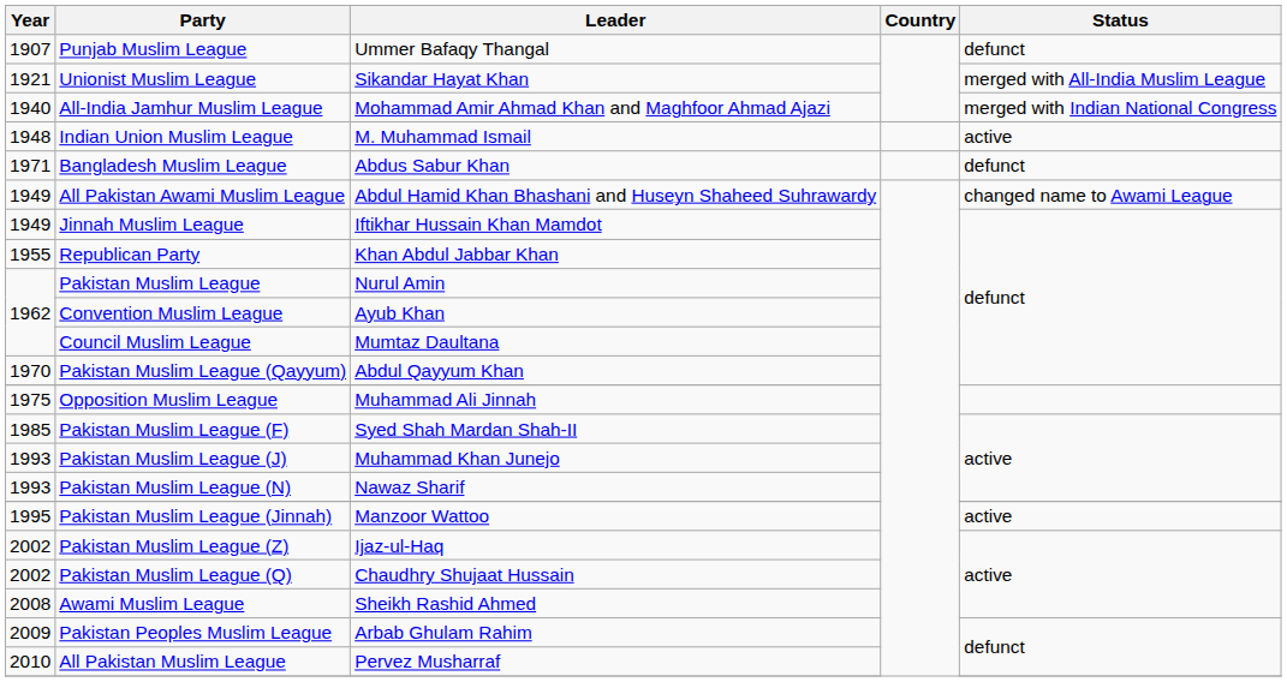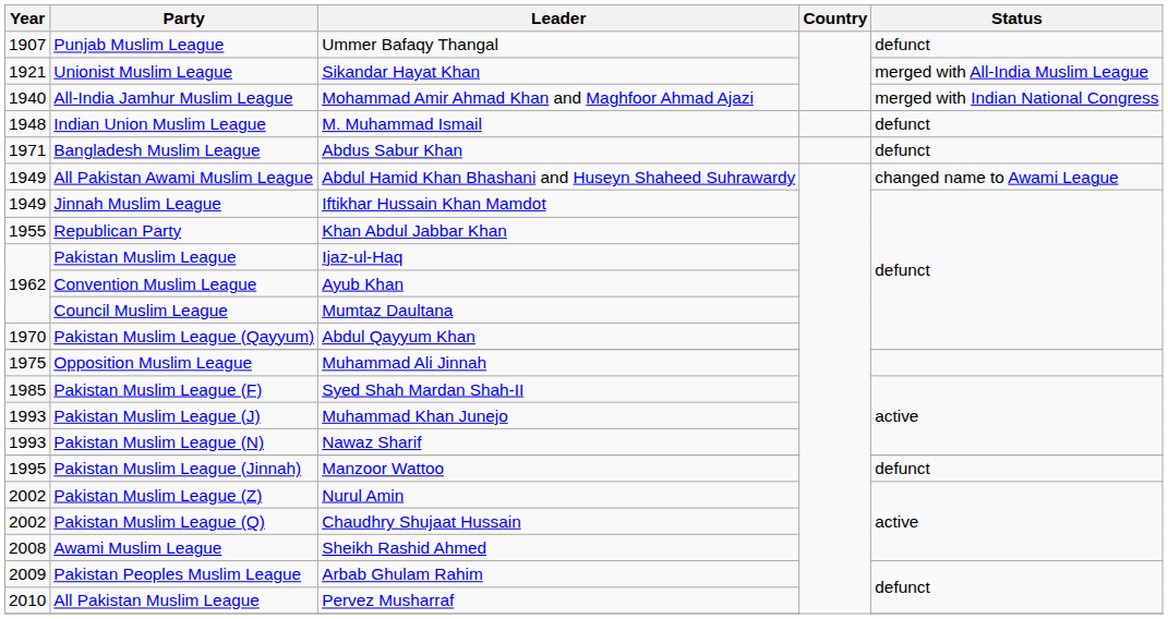 <table class="sortable wikitable" style="font-size: 95%;">
 <tr>
 <th>Year</th>
 <th>Party</th>
 <th>Leader</th>
 <th>Country</th>
 <th>Status</th>
 </tr>
 <tr>
 <td>1907</td>
 <td><a href='#'>Punjab Muslim League</a></td>
 <td>Ummer Bafaqy Thangal</td>
 <td rowspan="3"></td>
 <td>defunct</td>
 </tr>
 <tr>
 <td>1921</td>
 <td><a href='#'>Unionist Muslim League</a></td>
 <td><a href='#'>Sikandar Hayat Khan</a></td>
 <td>merged with <a href='#'>All-India Muslim League</a></td>
 </tr>
 <tr>
 <td>1940</td>
 <td><a href='#'>All-India Jamhur Muslim League</a></td>
 <td><a href='#'>Mohammad Amir Ahmad Khan</a> and <a href='#'>Maghfoor Ahmad Ajazi</a></td>
 <td>merged with <a href='#'>Indian National Congress</a></td>
 </tr>
 <tr>
 <td>1948</td>
 <td><a href='#'>Indian Union Muslim League</a></td>
 <td><a href='#'>M. Muhammad Ismail</a></td>
 <td rowspan="1"></td>
-<td>active</td>
+<td>defunct</td>
 </tr>
 <tr>
 <td>1971</td>
 <td><a href='#'>Bangladesh Muslim League</a></td>
 <td><a href='#'>Abdus Sabur Khan</a></td>
 <td rowspan="1"></td>
 <td>defunct</td>
 </tr>
 <tr>
 <td>1949</td>
 <td><a href='#'>All Pakistan Awami Muslim League</a></td>
 <td><a href='#'>Abdul Hamid Khan Bhashani</a> and <a href='#'>Huseyn Shaheed Suhrawardy</a></td>
 <td rowspan="20"></td>
 <td>changed name to <a href='#'>Awami League</a></td>
 </tr>
 <tr>
 <td>1949</td>
 <td><a href='#'>Jinnah Muslim League</a></td>
 <td><a href='#'>Iftikhar Hussain Khan Mamdot</a></td>
 <td rowspan="7">defunct</td>
 </tr>
 <tr>
 <td>1955</td>
 <td><a href='#'>Republican Party</a></td>
 <td><a href='#'>Khan Abdul Jabbar Khan</a></td>
 </tr>
 <tr>
 <td rowspan="3">1962</td>
 <td><a href='#'>Pakistan Muslim League</a></td>
-<td><a href='#'>Nurul Amin</a></td>
+<td><a href='#'>Ijaz-ul-Haq</a></td>
 </tr>
 <tr>
 <td><a href='#'>Convention Muslim League</a></td>
 <td><a href='#'>Ayub Khan</a></td>
 </tr>
 <tr>
 <td><a href='#'>Council Muslim League</a></td>
 <td><a href='#'>Mumtaz Daultana</a></td>
 </tr>
 <tr>
 <td>1970</td>
 <td><a href='#'>Pakistan Muslim League (Qayyum)</a></td>
 <td><a href='#'>Abdul Qayyum Khan</a></td>
 </tr>
 <tr>
 </tr>
 <tr>
 <td>1975</td>
 <td><a href='#'>Opposition Muslim League</a></td>
 <td><a href='#'>Muhammad Ali Jinnah</a></td>
 </tr>
 <tr>
 <td>1985</td>
 <td><a href='#'>Pakistan Muslim League (F)</a></td>
 <td><a href='#'>Syed Shah Mardan Shah-II</a></td>
 <td rowspan="3">active</td>
 </tr>
 <tr>
 <td>1993</td>
 <td><a href='#'>Pakistan Muslim League (J)</a></td>
 <td><a href='#'>Muhammad Khan Junejo</a></td>
 </tr>
 <tr>
 <td>1993</td>
 <td><a href='#'>Pakistan Muslim League (N)</a></td>
 <td><a href='#'>Nawaz Sharif</a></td>
 </tr>
 <tr>
 </tr>
 <tr>
 <td>1995</td>
 <td><a href='#'>Pakistan Muslim League (Jinnah)</a></td>
 <td><a href='#'>Manzoor Wattoo</a></td>
-<td>active</td>
+<td>defunct</td>
 </tr>
 <tr>
 <td>2002</td>
 <td><a href='#'>Pakistan Muslim League (Z)</a></td>
-<td><a href='#'>Ijaz-ul-Haq</a></td>
+<td><a href='#'>Nurul Amin</a></td>
 <td rowspan=3>active</td>
 </tr>
 <tr>
 <td>2002</td>
 <td><a href='#'>Pakistan Muslim League (Q)</a></td>
 <td><a href='#'>Chaudhry Shujaat Hussain</a></td>
 </tr>
 <tr>
 <td>2008</td>
 <td><a href='#'>Awami Muslim League</a></td>
 <td><a href='#'>Sheikh Rashid Ahmed</a></td>
 </tr>
 <tr>
 <td>2009</td>
 <td><a href='#'>Pakistan Peoples Muslim League</a></td>
 <td><a href='#'>Arbab Ghulam Rahim</a></td>
 <td rowspan=2>defunct</td>
 </tr>
 <tr>
 <td>2010</td>
 <td><a href='#'>All Pakistan Muslim League</a></td>
 <td><a href='#'>Pervez Musharraf</a></td>
 </tr>
 <tr>
 </tr>
 </table>
